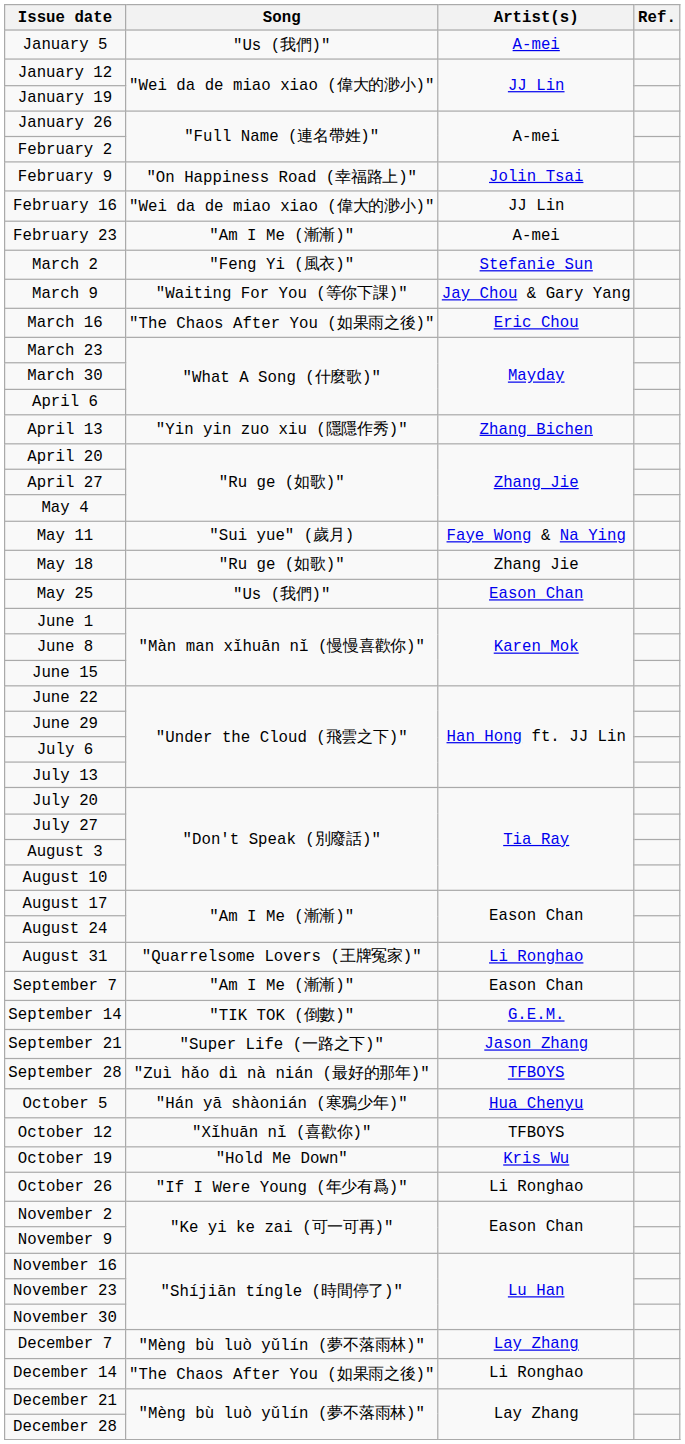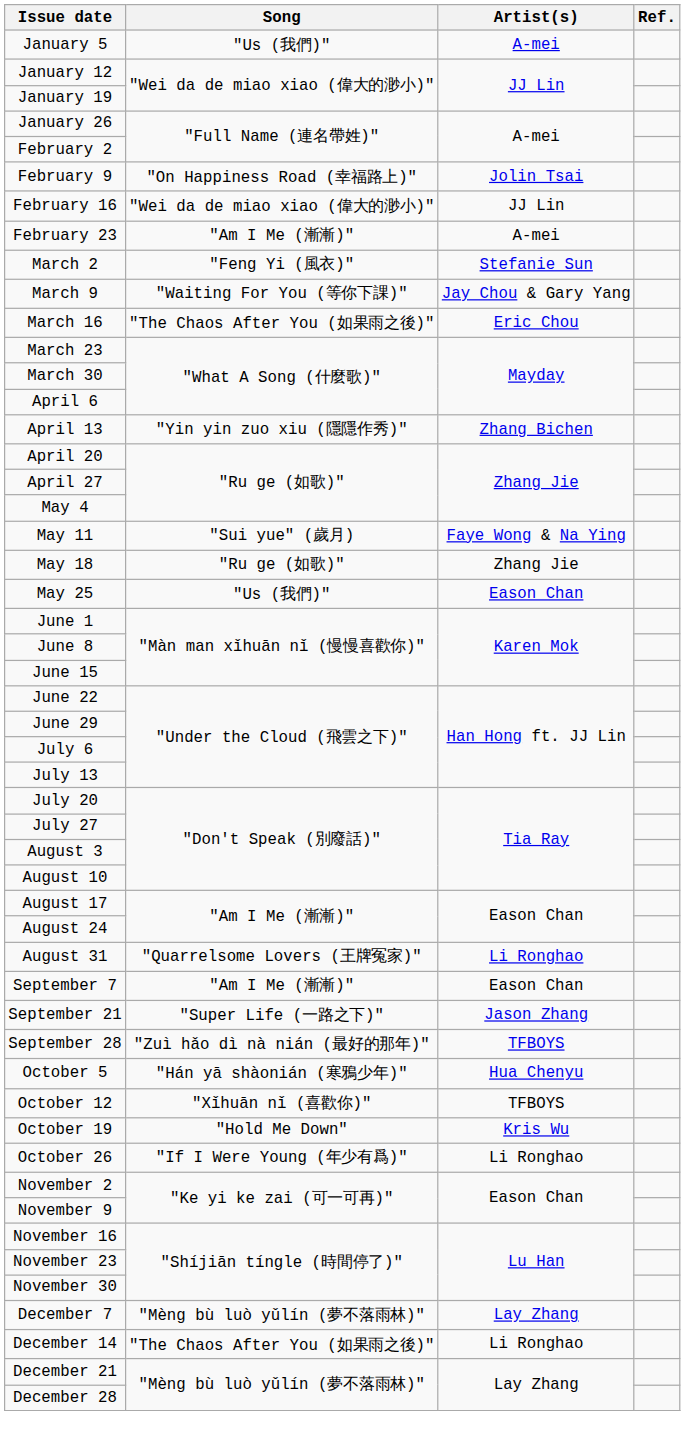 <table class="wikitable" style="text-align: center;">
 <tr>
 <th>Issue date</th>
 <th>Song</th>
 <th>Artist(s)</th>
 <th>Ref.</th>
 </tr>
 <tr>
 <td>January 5</td>
 <td rowspan=1>"Us (我們)"</td>
 <td><a href='#'>A-mei</a></td>
 <td></td>
 </tr>
 <tr>
 <td>January 12</td>
 <td rowspan=2>"Wei da de miao xiao (偉大的渺小)"</td>
 <td rowspan=2><a href='#'>JJ Lin</a></td>
 <td></td>
 </tr>
 <tr>
 <td>January 19</td>
 <td></td>
 </tr>
 <tr>
 <td>January 26</td>
 <td rowspan=2>"Full Name (連名帶姓)"</td>
 <td rowspan=2>A-mei</td>
 <td></td>
 </tr>
 <tr>
 <td>February 2</td>
 <td></td>
 </tr>
 <tr>
 <td>February 9</td>
 <td>"On Happiness Road (幸福路上)"</td>
 <td><a href='#'>Jolin Tsai</a></td>
 <td></td>
 </tr>
 <tr>
 <td>February 16</td>
 <td>"Wei da de miao xiao (偉大的渺小)"</td>
 <td>JJ Lin</td>
 <td></td>
 </tr>
 <tr>
 <td>February 23</td>
 <td rowspan=1>"Am I Me (漸漸)"</td>
 <td>A-mei</td>
 <td></td>
 </tr>
 <tr>
 <td>March 2</td>
 <td>"Feng Yi (風衣)"</td>
 <td><a href='#'>Stefanie Sun</a></td>
 <td></td>
 </tr>
 <tr>
 <td>March 9</td>
 <td>"Waiting For You (等你下課)"</td>
 <td><a href='#'>Jay Chou</a> & Gary Yang</td>
 <td></td>
 </tr>
 <tr>
 <td>March 16</td>
 <td>"The Chaos After You (如果雨之後)"</td>
 <td><a href='#'>Eric Chou</a></td>
 <td></td>
 </tr>
 <tr>
 <td>March 23</td>
 <td rowspan=3>"What A Song (什麼歌)"</td>
 <td rowspan=3><a href='#'>Mayday</a></td>
 <td></td>
 </tr>
 <tr>
 <td>March 30</td>
 <td></td>
 </tr>
 <tr>
 <td>April 6</td>
 <td></td>
 </tr>
 <tr>
 <td>April 13</td>
 <td>"Yin yin zuo xiu (隱隱作秀)"</td>
 <td><a href='#'>Zhang Bichen</a></td>
 <td></td>
 </tr>
 <tr>
 <td>April 20</td>
 <td rowspan=3>"Ru ge (如歌)"</td>
 <td rowspan=3><a href='#'>Zhang Jie</a></td>
 <td></td>
 </tr>
 <tr>
 <td>April 27</td>
 <td></td>
 </tr>
 <tr>
 <td>May 4</td>
 <td></td>
 </tr>
 <tr>
 <td>May 11</td>
 <td rowspan=1>"Sui yue" (歲月)</td>
 <td rowspan=1><a href='#'>Faye Wong</a> & <a href='#'>Na Ying</a></td>
 <td></td>
 </tr>
 <tr>
 <td>May 18</td>
 <td rowspan=1>"Ru ge (如歌)"</td>
 <td rowspan=1>Zhang Jie</td>
 <td></td>
 </tr>
 <tr>
 <td>May 25</td>
 <td rowspan=1>"Us (我們)"</td>
 <td rowspan=1><a href='#'>Eason Chan</a></td>
 <td></td>
 </tr>
 <tr>
 <td>June 1</td>
 <td rowspan=3>"Màn man xǐhuān nǐ (慢慢喜歡你)"</td>
 <td rowspan=3><a href='#'>Karen Mok</a></td>
 <td></td>
 </tr>
 <tr>
 <td>June 8</td>
 <td></td>
 </tr>
 <tr>
 <td>June 15</td>
 <td></td>
 </tr>
 <tr>
 <td>June 22</td>
 <td rowspan=4>"Under the Cloud (飛雲之下)"</td>
 <td rowspan=4><a href='#'>Han Hong</a> ft. JJ Lin</td>
 <td></td>
 </tr>
 <tr>
 <td>June 29</td>
 <td></td>
 </tr>
 <tr>
 <td>July 6</td>
 <td></td>
 </tr>
 <tr>
 <td>July 13</td>
 <td></td>
 </tr>
 <tr>
 <td>July 20</td>
 <td rowspan=4>"Don't Speak (別廢話)"</td>
 <td rowspan=4><a href='#'>Tia Ray</a></td>
 <td></td>
 </tr>
 <tr>
 <td>July 27</td>
 <td></td>
 </tr>
 <tr>
 <td>August 3</td>
 <td></td>
 </tr>
 <tr>
 <td>August 10</td>
 <td></td>
 </tr>
 <tr>
 <td>August 17</td>
 <td rowspan=2>"Am I Me (漸漸)"</td>
 <td rowspan=2>Eason Chan</td>
 <td></td>
 </tr>
 <tr>
 <td>August 24</td>
 <td></td>
 </tr>
 <tr>
 <td>August 31</td>
 <td rowspan=1>"Quarrelsome Lovers (王牌冤家)"</td>
 <td rowspan=1><a href='#'>Li Ronghao</a></td>
 <td></td>
 </tr>
 <tr>
 <td>September 7</td>
 <td rowspan=1>"Am I Me (漸漸)"</td>
 <td rowspan=1>Eason Chan</td>
 <td></td>
 </tr>
 <tr>
-<td>September 14</td>
-<td rowspan=1>"TIK TOK (倒數)"</td>
-<td rowspan=1><a href='#'>G.E.M.</a></td>
-<td></td>
-</tr>
-<tr>
 <td>September 21</td>
 <td rowspan=1>"Super Life (一路之下)"</td>
 <td rowspan=1><a href='#'>Jason Zhang</a></td>
 <td></td>
 </tr>
 <tr>
 <td>September 28</td>
 <td rowspan=1>"Zuì hǎo dì nà nián (最好的那年)"</td>
 <td rowspan=1><a href='#'>TFBOYS</a></td>
 <td></td>
 </tr>
 <tr>
 <td>October 5</td>
 <td rowspan=1>"Hán yā shàonián (寒鴉少年)"</td>
 <td rowspan=1><a href='#'>Hua Chenyu</a></td>
 <td></td>
 </tr>
 <tr>
 <td>October 12</td>
 <td rowspan=1>"Xǐhuān nǐ (喜歡你)"</td>
 <td rowspan=1>TFBOYS</td>
 <td></td>
 </tr>
 <tr>
 <td>October 19</td>
 <td rowspan=1>"Hold Me Down"</td>
 <td rowspan=1><a href='#'>Kris Wu</a></td>
 <td></td>
 </tr>
 <tr>
 <td>October 26</td>
 <td rowspan=1>"If I Were Young (年少有爲)"</td>
 <td rowspan=1>Li Ronghao</td>
 <td></td>
 </tr>
 <tr>
 <td>November 2</td>
 <td rowspan=2>"Ke yi ke zai (可一可再)"</td>
 <td rowspan=2>Eason Chan</td>
 <td></td>
 </tr>
 <tr>
 <td>November 9</td>
 <td></td>
 </tr>
 <tr>
 <td>November 16</td>
 <td rowspan=3>"Shíjiān tíngle (時間停了)"</td>
 <td rowspan=3><a href='#'>Lu Han</a></td>
 <td></td>
 </tr>
 <tr>
 <td>November 23</td>
 <td></td>
 </tr>
 <tr>
 <td>November 30</td>
 <td></td>
 </tr>
 <tr>
 <td>December 7</td>
 <td rowspan=1>"Mèng bù luò yǔlín (夢不落雨林)"</td>
 <td rowspan=1><a href='#'>Lay Zhang</a></td>
 <td></td>
 </tr>
 <tr>
 <td>December 14</td>
 <td>"The Chaos After You (如果雨之後)"</td>
 <td rowspan=1>Li Ronghao</td>
 <td></td>
 </tr>
 <tr>
 <td>December 21</td>
 <td rowspan=2>"Mèng bù luò yǔlín (夢不落雨林)"</td>
 <td rowspan=2>Lay Zhang</td>
 <td></td>
 </tr>
 <tr>
 <td>December 28</td>
 <td></td>
 </tr>
 <tr>
 </tr>
 </table>
